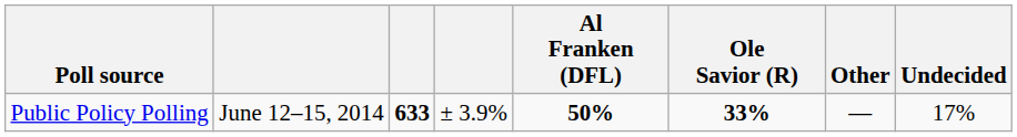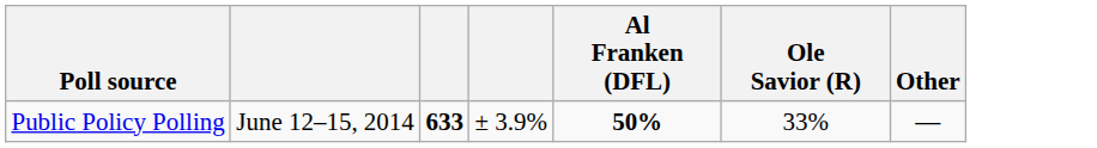 <table class="wikitable" style="text-align:center">
 <tr valign= bottom>
 <th>Poll source</th>
 <th></th>
 <th></th>
 <th></th>
 <th style="width:100px;">Al<br>Franken (DFL)</th>
 <th style="width:100px;">Ole<br>Savior (R)</th>
 <th>Other</th>
-<th>Undecided</th>
 </tr>
 <tr>
 <td align=left><a href='#'>Public Policy Polling</a></td>
 <td>June 12–15, 2014</td>
 <td><strong>633</strong></td>
 <td>± 3.9%</td>
 <td><strong>50%</strong></td>
-<td><strong>33%</strong></td>
+<td>33%</td>
 <td>—</td>
-<td>17%</td>
 </tr>
 </table>
